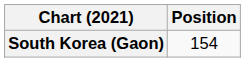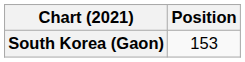 <table class="wikitable plainrowheaders" style="text-align:center">
 <tr>
 <th scope="col">Chart (2021)</th>
 <th scope="col">Position</th>
 </tr>
 <tr>
 <th scope="row">South Korea (Gaon)</th>
-<td>154</td>
+<td>153</td>
 </tr>
 </table>
